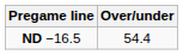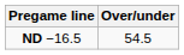 <table class="wikitable">
 <tr align="center">
 <th style=>Pregame line</th>
 <th style=>Over/under</th>
 </tr>
 <tr align="center">
 <td><strong>ND</strong> −16.5</td>
-<td>54.4</td>
+<td>54.5</td>
 </tr>
 </table>
